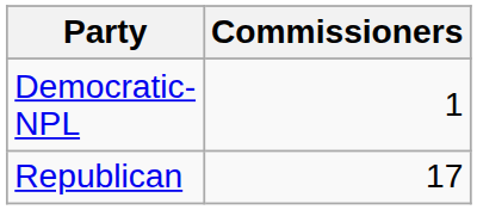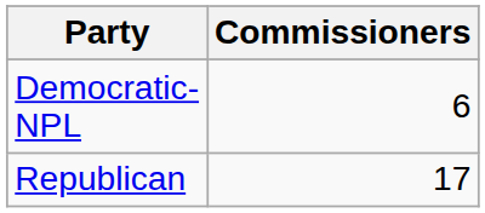 <table align=right class=wikitable width=150>
 <tr>
 <th>Party</th>
 <th>Commissioners</th>
 </tr>
 <tr>
 <td><a href='#'>Democratic-NPL</a></td>
-<td align=right>1</td>
+<td align=right>6</td>
 </tr>
 <tr>
 <td><a href='#'>Republican</a></td>
 <td align=right>17</td>
 </tr>
 </table>
